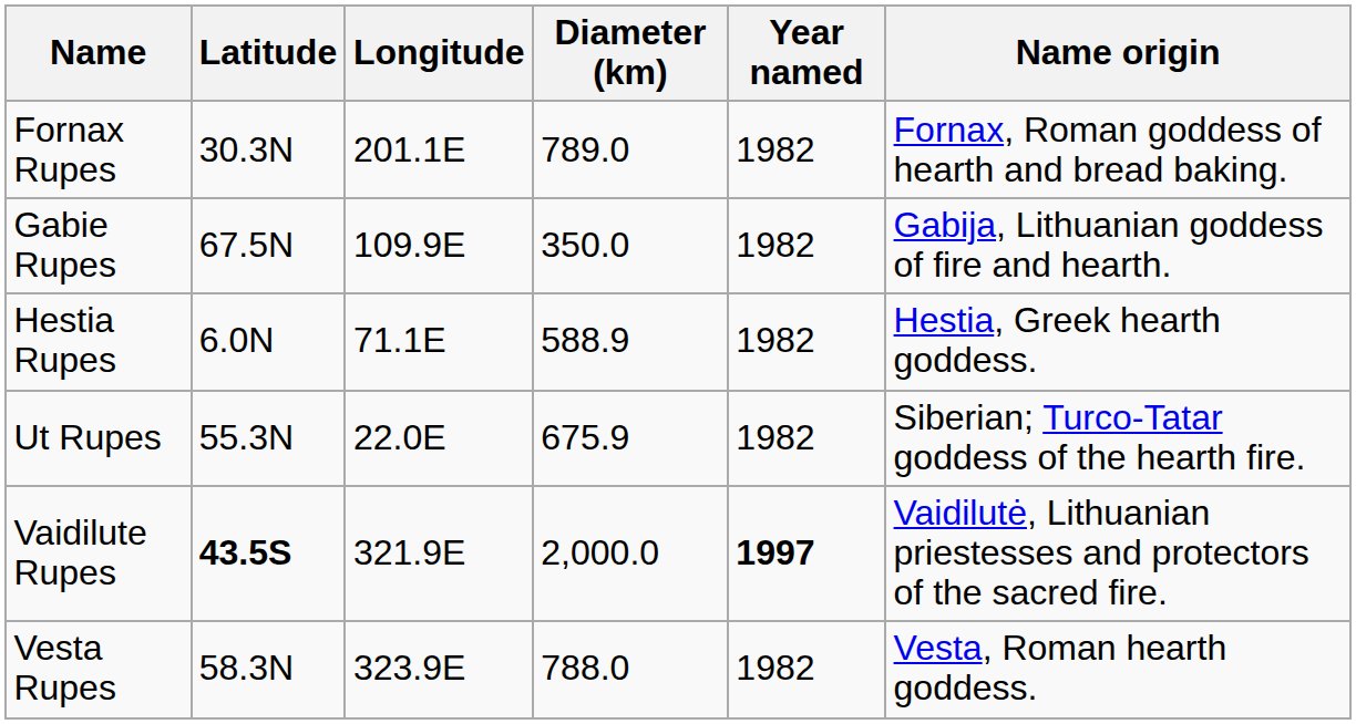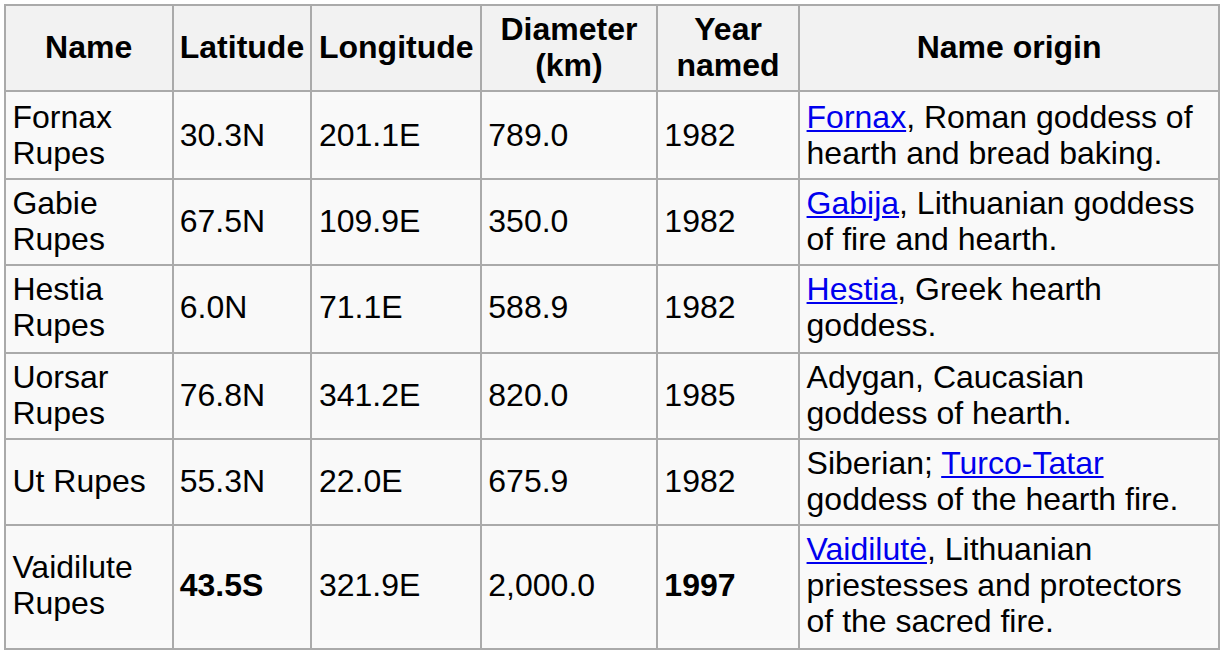 <table class="wikitable sortable">
 <tr>
 <th>Name</th>
 <th>Latitude</th>
 <th>Longitude</th>
 <th>Diameter (km)</th>
 <th>Year named</th>
 <th>Name origin</th>
 </tr>
 <tr>
 <td>Fornax Rupes</td>
 <td>30.3N</td>
 <td>201.1E</td>
 <td>789.0</td>
 <td>1982</td>
 <td><a href='#'>Fornax</a>, Roman goddess of hearth and bread baking.</td>
 </tr>
 <tr>
 <td>Gabie Rupes</td>
 <td>67.5N</td>
 <td>109.9E</td>
 <td>350.0</td>
 <td>1982</td>
 <td><a href='#'>Gabija</a>, Lithuanian goddess of fire and hearth.</td>
 </tr>
 <tr>
 <td>Hestia Rupes</td>
 <td>6.0N</td>
 <td>71.1E</td>
 <td>588.9</td>
 <td>1982</td>
 <td><a href='#'>Hestia</a>, Greek hearth goddess.</td>
 </tr>
 <tr>
+<td>Uorsar Rupes</td>
+<td>76.8N</td>
+<td>341.2E</td>
+<td>820.0</td>
+<td>1985</td>
+<td>Adygan, Caucasian goddess of hearth.</td>
+</tr>
+<tr>
 <td>Ut Rupes</td>
 <td>55.3N</td>
 <td>22.0E</td>
 <td>675.9</td>
 <td>1982</td>
 <td>Siberian; <a href='#'>Turco-Tatar</a> goddess of the hearth fire.</td>
 </tr>
 <tr>
 <td>Vaidilute Rupes</td>
 <td><strong>43.5S</strong></td>
 <td>321.9E</td>
 <td>2,000.0</td>
 <td><strong>1997</strong></td>
 <td><a href='#'>Vaidilutė</a>, Lithuanian priestesses and protectors of the sacred fire.</td>
 </tr>
-<tr>
-<td>Vesta Rupes</td>
-<td>58.3N</td>
-<td>323.9E</td>
-<td>788.0</td>
-<td>1982</td>
-<td><a href='#'>Vesta</a>, Roman hearth goddess.</td>
-</tr>
 </table>
